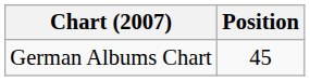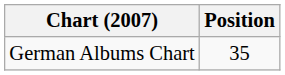 <table class="wikitable">
 <tr>
 <th>Chart (2007)</th>
 <th>Position</th>
 </tr>
 <tr>
 <td>German Albums Chart</td>
-<td align="center">45</td>
+<td align="center">35</td>
 </tr>
 </table>
